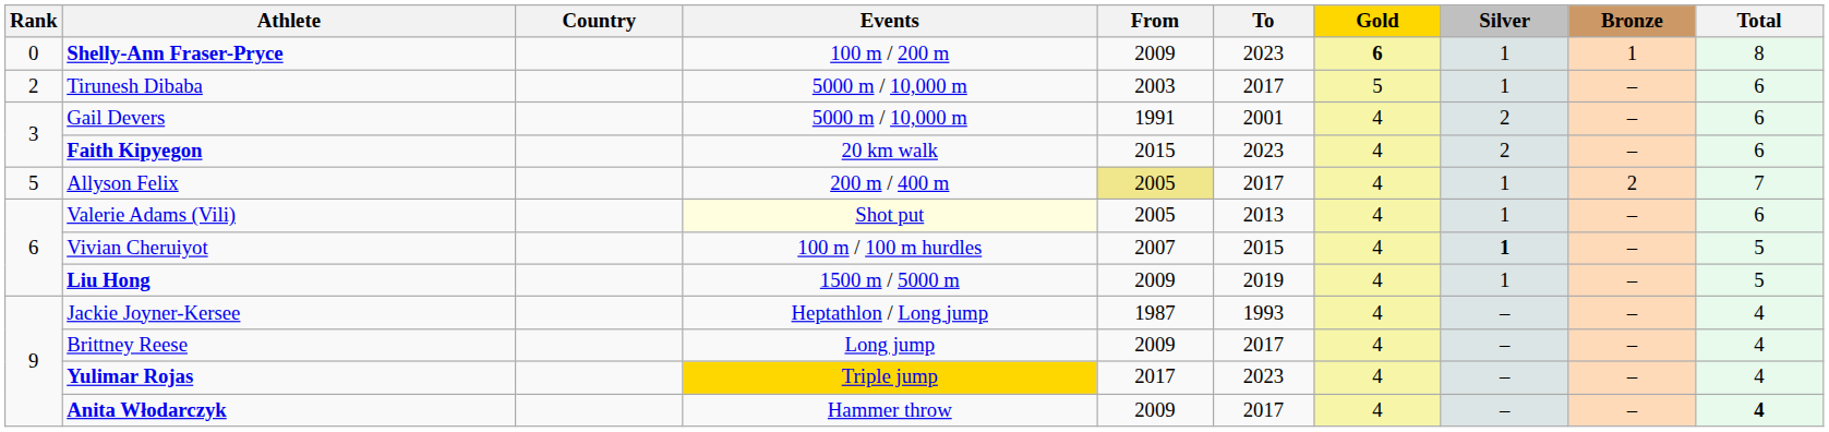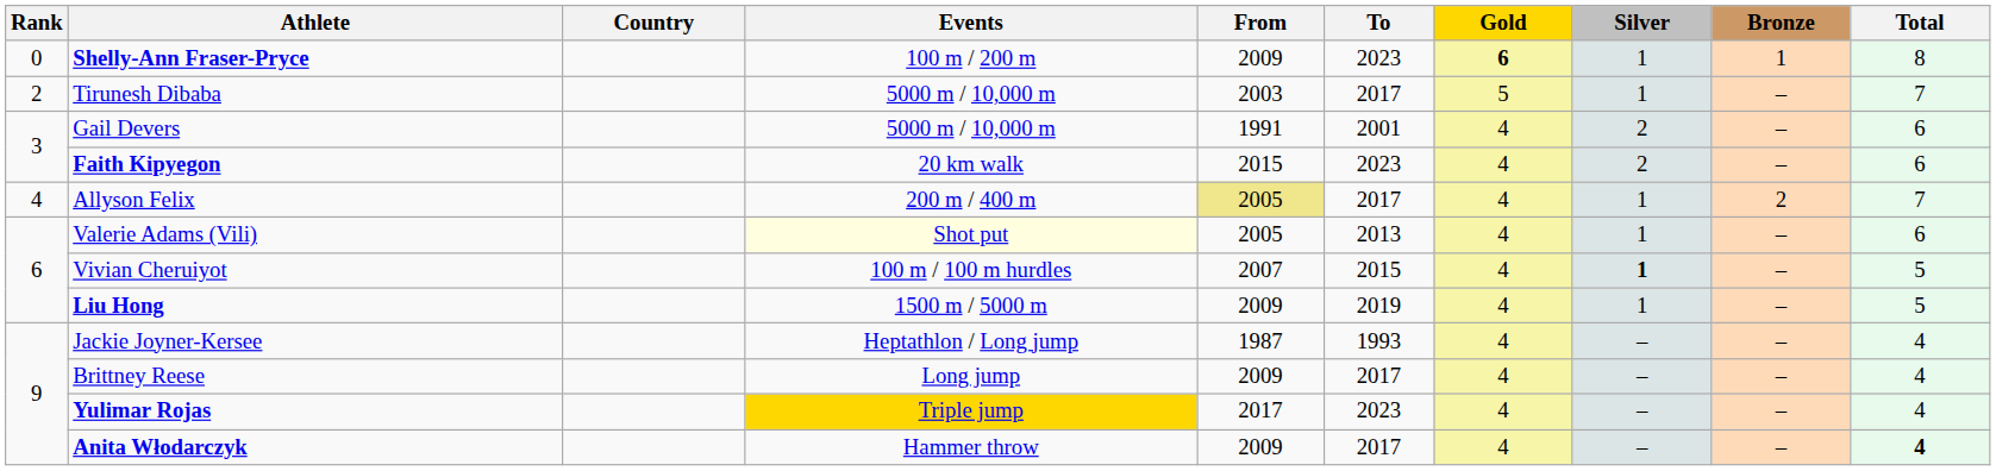 <table class="wikitable plainrowheaders" width=90% style="text-align:center;">
 <tr style="background-color:#EDEDED;">
 <th class="hintergrundfarbe5" style="width:1em">Rank</th>
 <th class="hintergrundfarbe5">Athlete</th>
 <th class="hintergrundfarbe5">Country</th>
 <th class="hintergrundfarbe5">Events</th>
 <th class="hintergrundfarbe5">From</th>
 <th class="hintergrundfarbe5">To</th>
 <th style="background:    gold; width:7%">Gold</th>
 <th style="background:  silver; width:7%">Silver</th>
 <th style="background: #CC9966; width:7%">Bronze</th>
 <th class="hintergrundfarbe5" style="width:7%">Total</th>
 </tr>
 <tr>
 <td>0</td>
 <td align="left"><strong><a href='#'>Shelly-Ann Fraser-Pryce</a></strong></td>
 <td align="left"></td>
 <td><a href='#'>100 m</a> / <a href='#'>200 m</a></td>
 <td>2009</td>
 <td>2023</td>
 <td bgcolor="#F7F6A8"><strong>6</strong></td>
 <td bgcolor="#DCE5E5">1</td>
 <td bgcolor="#FFDAB9">1</td>
 <td bgcolor="#E7FAEC">8</td>
 </tr>
 <tr align="center">
 <td>2</td>
 <td align="left"><a href='#'>Tirunesh Dibaba</a></td>
 <td align="left"></td>
 <td><a href='#'>5000 m</a> / <a href='#'>10,000 m</a></td>
 <td>2003</td>
 <td>2017</td>
 <td bgcolor="#F7F6A8">5</td>
 <td bgcolor="#DCE5E5">1</td>
 <td bgcolor="#FFDAB9">–</td>
-<td bgcolor="#E7FAEC">6</td>
+<td bgcolor="#E7FAEC">7</td>
 </tr>
 <tr align="center">
 <td rowspan="2">3</td>
 <td align="left"><a href='#'>Gail Devers</a></td>
 <td align="left"></td>
 <td><a href='#'>5000 m</a> / <a href='#'>10,000 m</a></td>
 <td>1991</td>
 <td>2001</td>
 <td bgcolor="#F7F6A8">4</td>
 <td bgcolor="#DCE5E5">2</td>
 <td bgcolor="#FFDAB9">–</td>
 <td bgcolor="#E7FAEC">6</td>
 </tr>
 <tr align="center">
 <td align="left"><strong><a href='#'>Faith Kipyegon</a></strong></td>
 <td align="left"></td>
 <td><a href='#'>20 km walk</a></td>
 <td>2015</td>
 <td>2023</td>
 <td bgcolor="#F7F6A8">4</td>
 <td bgcolor="#DCE5E5">2</td>
 <td bgcolor="#FFDAB9">–</td>
 <td bgcolor="#E7FAEC">6</td>
 </tr>
 <tr align="center">
-<td>5</td>
+<td>4</td>
 <td align="left"><a href='#'>Allyson Felix</a></td>
 <td align="left"></td>
 <td><a href='#'>200 m</a> / <a href='#'>400 m</a></td>
 <td style="background: khaki;">2005</td>
 <td>2017</td>
 <td bgcolor="#F7F6A8">4</td>
 <td bgcolor="#DCE5E5">1</td>
 <td bgcolor="#FFDAB9">2</td>
 <td bgcolor="#E7FAEC">7</td>
 </tr>
 <tr align="center">
 <td rowspan="3">6</td>
 <td align="left"><a href='#'>Valerie Adams (Vili)</a></td>
 <td align="left"></td>
 <td style="background: lightyellow;"><a href='#'>Shot put</a></td>
 <td>2005</td>
 <td>2013</td>
 <td bgcolor="#F7F6A8">4</td>
 <td bgcolor="#DCE5E5">1</td>
 <td bgcolor="#FFDAB9">–</td>
 <td bgcolor="#E7FAEC">6</td>
 </tr>
 <tr align="center">
 <td align="left"><a href='#'>Vivian Cheruiyot</a></td>
 <td align="left"></td>
 <td><a href='#'>100 m</a> / <a href='#'>100 m hurdles</a></td>
 <td>2007</td>
 <td>2015</td>
 <td bgcolor="#F7F6A8">4</td>
 <td bgcolor="#DCE5E5"><strong>1</strong></td>
 <td bgcolor="#FFDAB9">–</td>
 <td bgcolor="#E7FAEC">5</td>
 </tr>
 <tr align="center">
 <td align="left"><strong><a href='#'>Liu Hong</a></strong></td>
 <td align="left"></td>
 <td><a href='#'>1500 m</a> / <a href='#'>5000 m</a></td>
 <td>2009</td>
 <td>2019</td>
 <td bgcolor="#F7F6A8">4</td>
 <td bgcolor="#DCE5E5">1</td>
 <td bgcolor="#FFDAB9">–</td>
 <td bgcolor="#E7FAEC">5</td>
 </tr>
 <tr align="center">
 <td rowspan="4">9</td>
 <td align="left"><a href='#'>Jackie Joyner-Kersee</a></td>
 <td align="left"></td>
 <td><a href='#'>Heptathlon</a> / <a href='#'>Long jump</a></td>
 <td>1987</td>
 <td>1993</td>
 <td bgcolor="#F7F6A8">4</td>
 <td bgcolor="#DCE5E5">–</td>
 <td bgcolor="#FFDAB9">–</td>
 <td bgcolor="#E7FAEC">4</td>
 </tr>
 <tr align="center">
 <td align="left"><a href='#'>Brittney Reese</a></td>
 <td align="left"></td>
 <td><a href='#'>Long jump</a></td>
 <td>2009</td>
 <td>2017</td>
 <td bgcolor="#F7F6A8">4</td>
 <td bgcolor="#DCE5E5">–</td>
 <td bgcolor="#FFDAB9">–</td>
 <td bgcolor="#E7FAEC">4</td>
 </tr>
 <tr align="center">
 <td align="left"><strong><a href='#'>Yulimar Rojas</a></strong></td>
 <td align="left"></td>
 <td style="background: gold;"><a href='#'>Triple jump</a></td>
 <td>2017</td>
 <td>2023</td>
 <td bgcolor="#F7F6A8">4</td>
 <td bgcolor="#DCE5E5">–</td>
 <td bgcolor="#FFDAB9">–</td>
 <td bgcolor="#E7FAEC">4</td>
 </tr>
 <tr align="center">
 <td align="left"><strong><a href='#'>Anita Włodarczyk</a></strong></td>
 <td align="left"></td>
 <td><a href='#'>Hammer throw</a></td>
 <td>2009</td>
 <td>2017</td>
 <td bgcolor="#F7F6A8">4</td>
 <td bgcolor="#DCE5E5">–</td>
 <td bgcolor="#FFDAB9">–</td>
 <td bgcolor="#E7FAEC"><strong>4</strong></td>
 </tr>
 </table>
